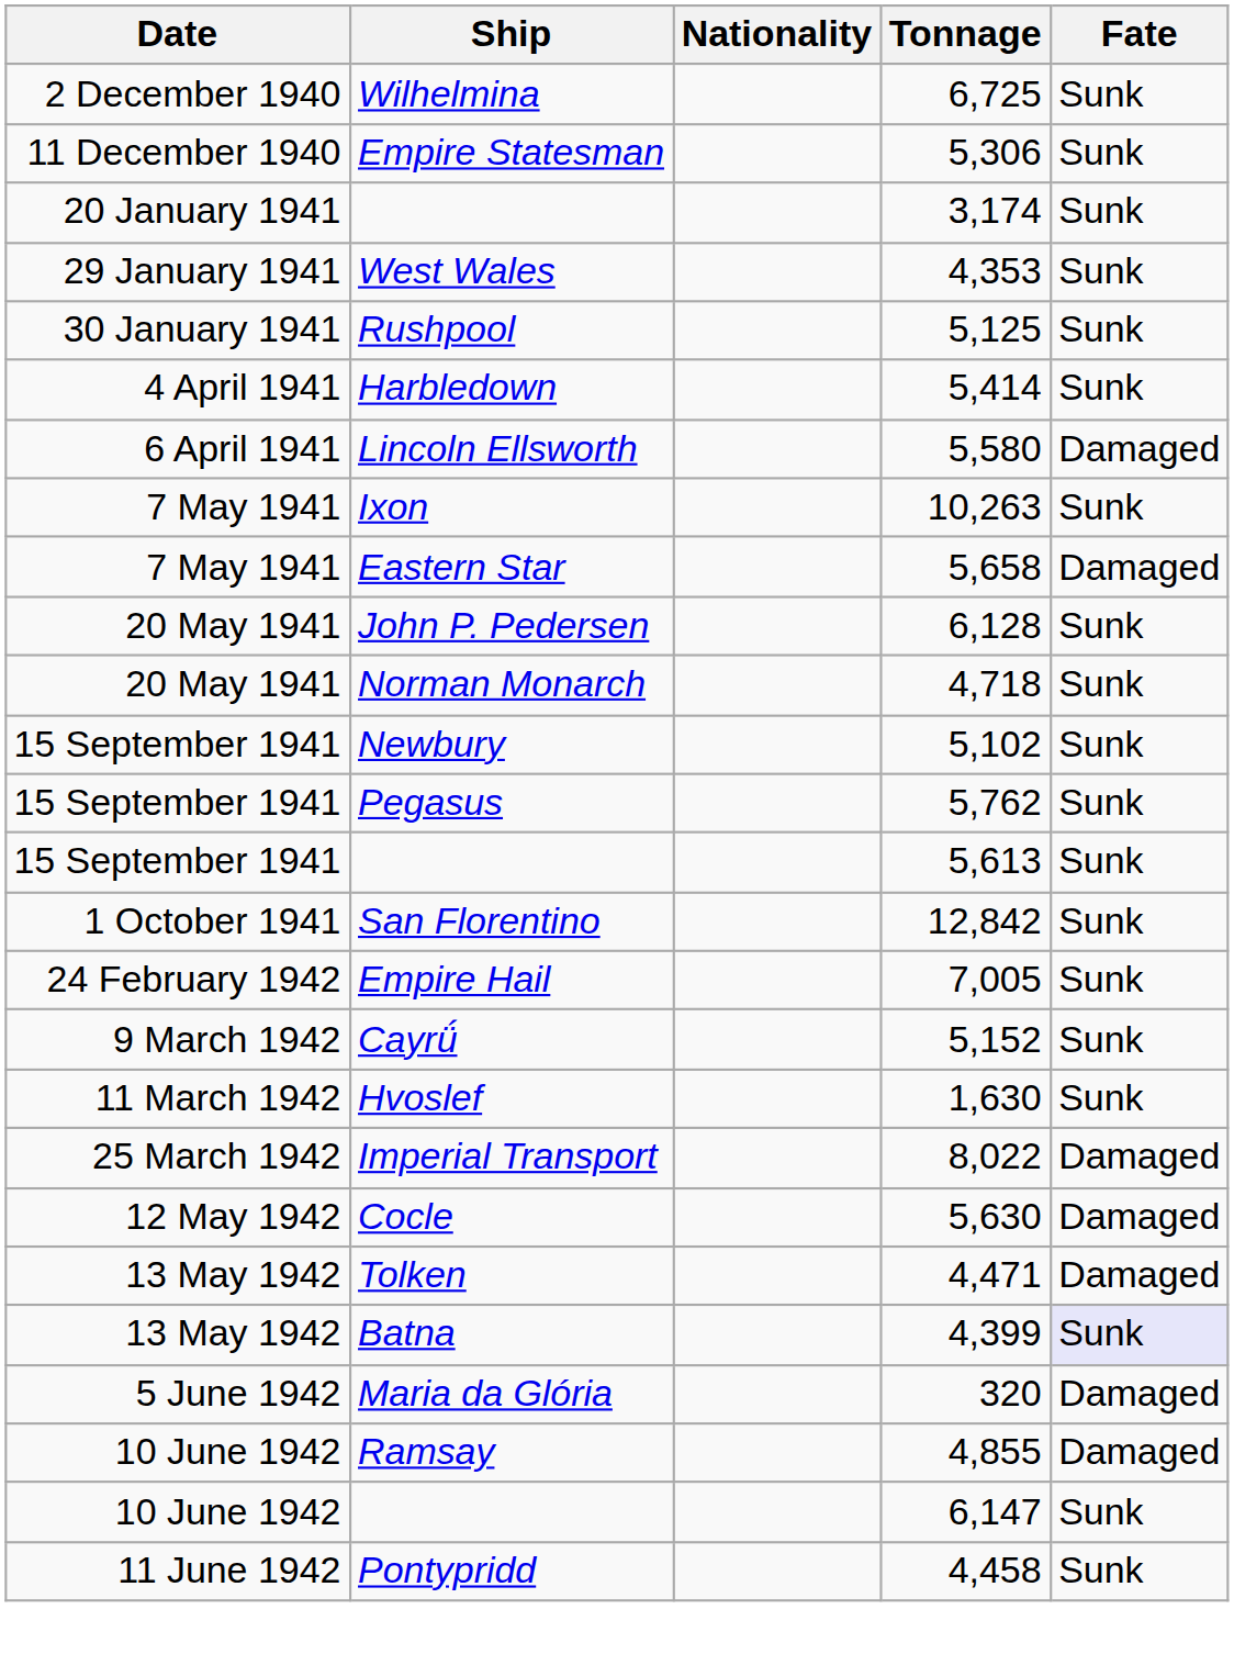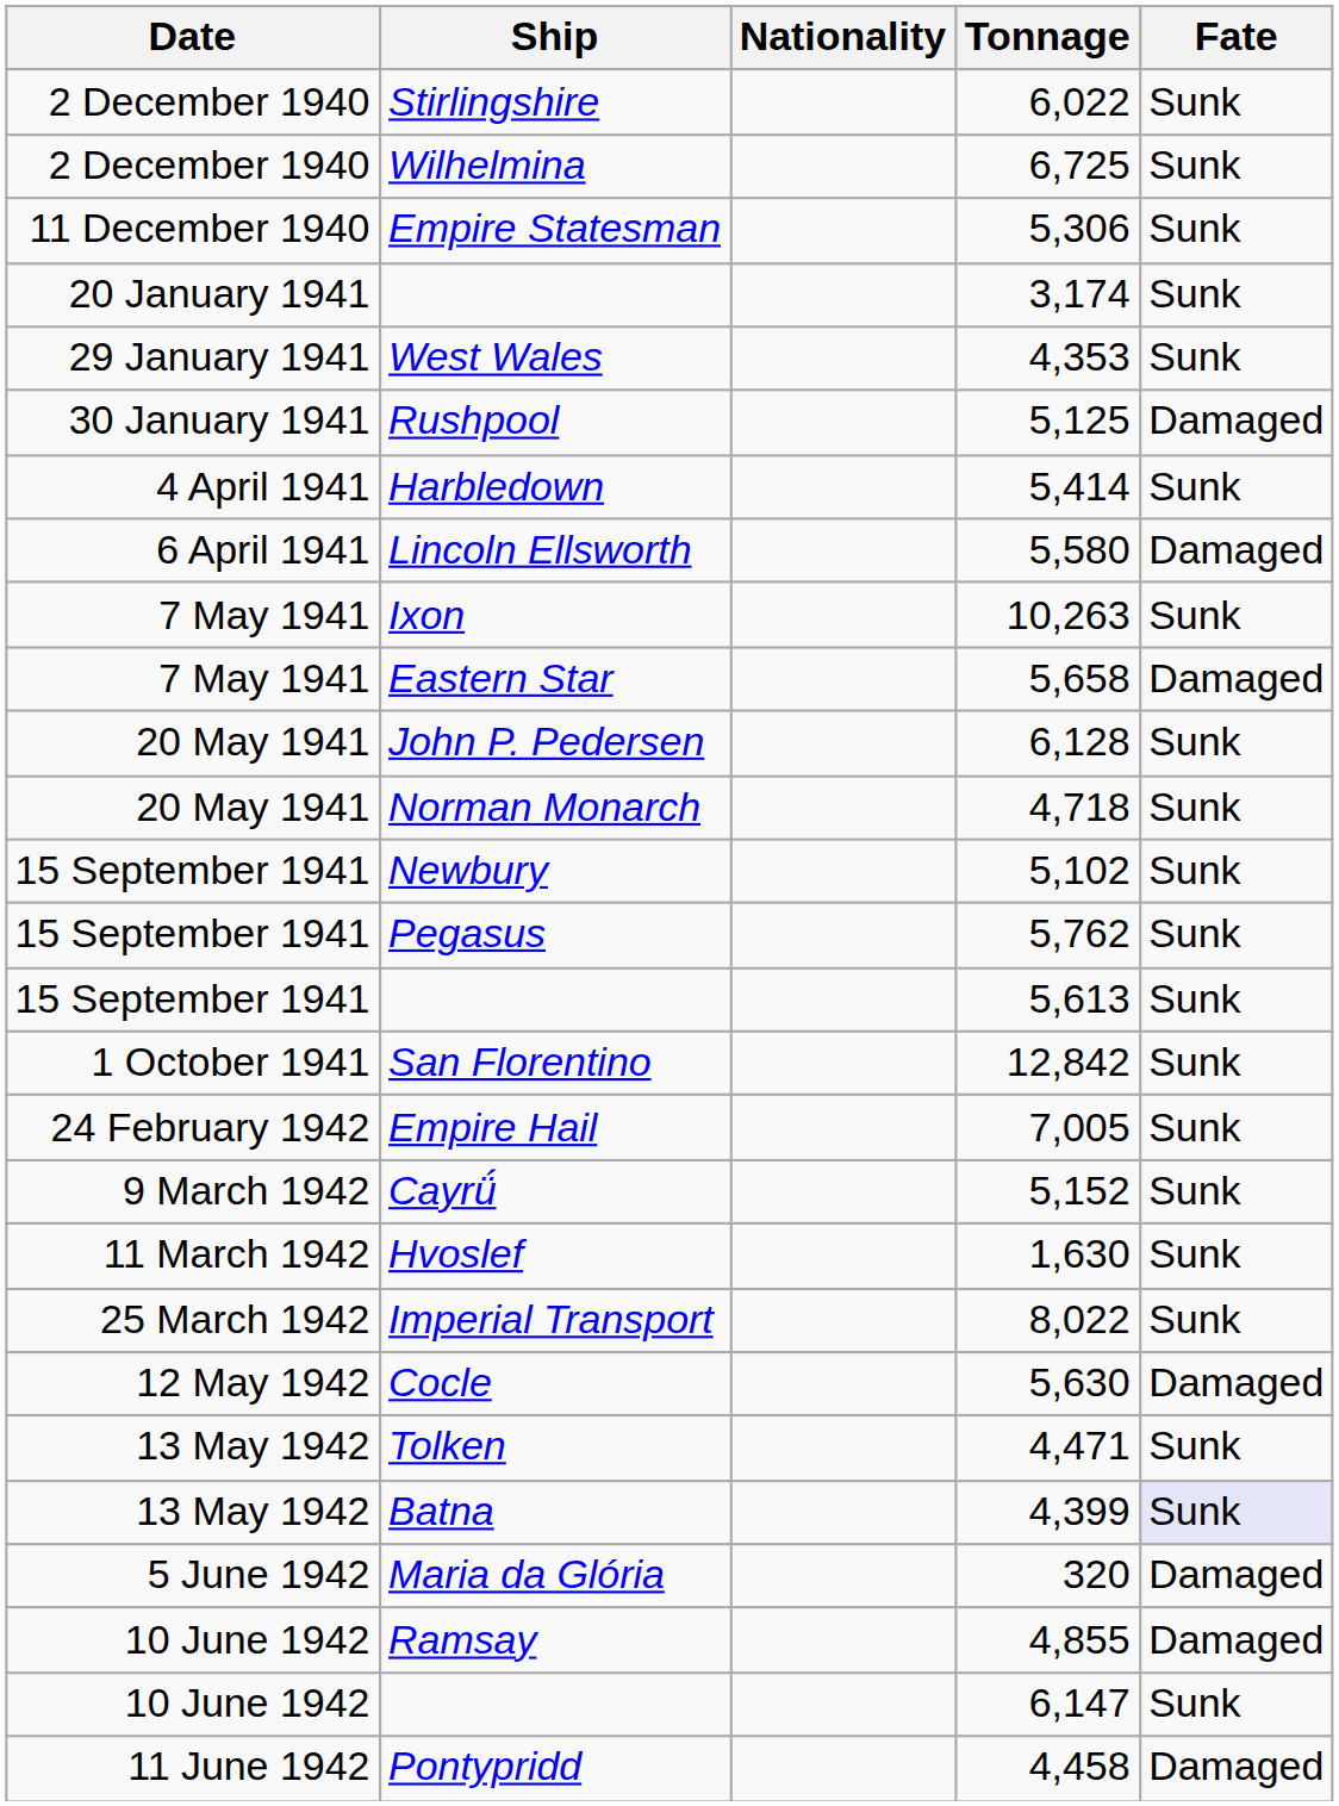 <table class="wikitable sortable" style="margin: 1em auto 1em auto;"|->
 <tr>
 <th>Date</th>
 <th>Ship</th>
 <th>Nationality</th>
 <th>Tonnage</th>
 <th>Fate</th>
+</tr>
+<tr>
+<td align="right">2 December 1940</td>
+<td align="left"><a href='#'><em>Stirlingshire</em></a></td>
+<td align="left"></td>
+<td align="right">6,022</td>
+<td align="left">Sunk</td>
 </tr>
 <tr>
 <td align="right">2 December 1940</td>
 <td align="left"><a href='#'><em>Wilhelmina</em></a></td>
 <td align="left"></td>
 <td align="right">6,725</td>
 <td align="left">Sunk</td>
 </tr>
 <tr>
 <td align="right">11 December 1940</td>
 <td align="left"><a href='#'><em>Empire Statesman</em></a></td>
 <td align="left"></td>
 <td align="right">5,306</td>
 <td align="left">Sunk</td>
 </tr>
 <tr>
 <td align="right">20 January 1941</td>
 <td align="left"></td>
 <td align="left"></td>
 <td align="right">3,174</td>
 <td align="left">Sunk</td>
 </tr>
 <tr>
 <td align="right">29 January 1941</td>
 <td align="left"><a href='#'><em>West Wales</em></a></td>
 <td align="left"></td>
 <td align="right">4,353</td>
 <td align="left">Sunk</td>
 </tr>
 <tr>
 <td align="right">30 January 1941</td>
 <td align="left"><a href='#'><em>Rushpool</em></a></td>
 <td align="left"></td>
 <td align="right">5,125</td>
-<td align="left">Sunk</td>
+<td align="left">Damaged</td>
 </tr>
 <tr>
 <td align="right">4 April 1941</td>
 <td align="left"><a href='#'><em>Harbledown</em></a></td>
 <td align="left"></td>
 <td align="right">5,414</td>
 <td align="left">Sunk</td>
 </tr>
 <tr>
 <td align="right">6 April 1941</td>
 <td align="left"><a href='#'><em>Lincoln Ellsworth</em></a></td>
 <td align="left"></td>
 <td align="right">5,580</td>
 <td align="left">Damaged</td>
 </tr>
 <tr>
 <td align="right">7 May 1941</td>
 <td align="left"><a href='#'><em>Ixon</em></a></td>
 <td align="left"></td>
 <td align="right">10,263</td>
 <td align="left">Sunk</td>
 </tr>
 <tr>
 <td align="right">7 May 1941</td>
 <td align="left"><a href='#'><em>Eastern Star</em></a></td>
 <td align="left"></td>
 <td align="right">5,658</td>
 <td align="left">Damaged</td>
 </tr>
 <tr>
 <td align="right">20 May 1941</td>
 <td align="left"><a href='#'><em>John P. Pedersen</em></a></td>
 <td align="left"></td>
 <td align="right">6,128</td>
 <td align="left">Sunk</td>
 </tr>
 <tr>
 <td align="right">20 May 1941</td>
 <td align="left"><a href='#'><em>Norman Monarch</em></a></td>
 <td align="left"></td>
 <td align="right">4,718</td>
 <td align="left">Sunk</td>
 </tr>
 <tr>
 <td align="right">15 September 1941</td>
 <td align="left"><a href='#'><em>Newbury</em></a></td>
 <td align="left"></td>
 <td align="right">5,102</td>
 <td align="left">Sunk</td>
 </tr>
 <tr>
 <td align="right">15 September 1941</td>
 <td align="left"><a href='#'><em>Pegasus</em></a></td>
 <td align="left"></td>
 <td align="right">5,762</td>
 <td align="left">Sunk</td>
 </tr>
 <tr>
 <td align="right">15 September 1941</td>
 <td align="left"></td>
 <td align="left"></td>
 <td align="right">5,613</td>
 <td align="left">Sunk</td>
 </tr>
 <tr>
 <td align="right">1 October 1941</td>
 <td align="left"><a href='#'><em>San Florentino</em></a></td>
 <td align="left"></td>
 <td align="right">12,842</td>
 <td align="left">Sunk</td>
 </tr>
 <tr>
 <td align="right">24 February 1942</td>
 <td align="left"><a href='#'><em>Empire Hail</em></a></td>
 <td align="left"></td>
 <td align="right">7,005</td>
 <td align="left">Sunk</td>
 </tr>
 <tr>
 <td align="right">9 March 1942</td>
 <td align="left"><a href='#'><em>Cayrǘ</em></a></td>
 <td align="left"></td>
 <td align="right">5,152</td>
 <td align="left">Sunk</td>
 </tr>
 <tr>
 <td align="right">11 March 1942</td>
 <td align="left"><a href='#'><em>Hvoslef</em></a></td>
 <td align="left"></td>
 <td align="right">1,630</td>
 <td align="left">Sunk</td>
 </tr>
 <tr>
 <td align="right">25 March 1942</td>
 <td align="left"><a href='#'><em>Imperial Transport</em></a></td>
 <td align="left"></td>
 <td align="right">8,022</td>
-<td align="left">Damaged</td>
+<td align="left">Sunk</td>
 </tr>
 <tr>
 <td align="right">12 May 1942</td>
 <td align="left"><a href='#'><em>Cocle</em></a></td>
 <td align="left"></td>
 <td align="right">5,630</td>
 <td align="left">Damaged</td>
 </tr>
 <tr>
 <td align="right">13 May 1942</td>
 <td align="left"><a href='#'><em>Tolken</em></a></td>
 <td align="left"></td>
 <td align="right">4,471</td>
-<td align="left">Damaged</td>
+<td align="left">Sunk</td>
 </tr>
 <tr>
 <td align="right">13 May 1942</td>
 <td align="left"><a href='#'><em>Batna</em></a></td>
 <td align="left"></td>
 <td align="right">4,399</td>
 <td align="left" style="background: lavender;">Sunk</td>
 </tr>
 <tr>
 <td align="right">5 June 1942</td>
 <td align="left"><a href='#'><em>Maria da Glória</em></a></td>
 <td align="left"></td>
 <td align="right">320</td>
 <td align="left">Damaged</td>
 </tr>
 <tr>
 <td align="right">10 June 1942</td>
 <td align="left"><a href='#'><em>Ramsay</em></a></td>
 <td align="left"></td>
 <td align="right">4,855</td>
 <td align="left">Damaged</td>
 </tr>
 <tr>
 <td align="right">10 June 1942</td>
 <td align="left"></td>
 <td align="left"></td>
 <td align="right">6,147</td>
 <td align="left">Sunk</td>
 </tr>
 <tr>
 <td align="right">11 June 1942</td>
 <td align="left"><a href='#'><em>Pontypridd</em></a></td>
 <td align="left"></td>
 <td align="right">4,458</td>
-<td align="left">Sunk</td>
+<td align="left">Damaged</td>
 </tr>
 </table>
